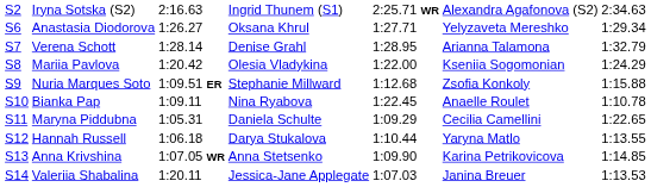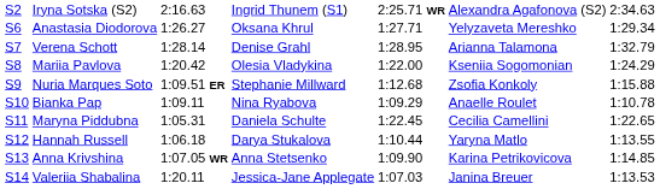 <table>
 <tr>
 <td><a href='#'>S2</a></td>
 <td><a href='#'>Iryna Sotska</a> (S2)<br></td>
 <td>2:16.63</td>
 <td><a href='#'>Ingrid Thunem</a> (<a href='#'>S1</a>)<br></td>
 <td>2:25.71 <small><strong>WR</strong></small></td>
 <td><a href='#'>Alexandra Agafonova</a> (S2)<br></td>
 <td>2:34.63</td>
 </tr>
 <tr>
 <td><a href='#'>S6</a></td>
 <td><a href='#'>Anastasia Diodorova</a><br></td>
 <td>1:26.27</td>
 <td><a href='#'>Oksana Khrul</a><br></td>
 <td>1:27.71</td>
 <td><a href='#'>Yelyzaveta Mereshko</a><br></td>
 <td>1:29.34</td>
 </tr>
 <tr>
 <td><a href='#'>S7</a></td>
 <td><a href='#'>Verena Schott</a><br></td>
 <td>1:28.14</td>
 <td><a href='#'>Denise Grahl</a><br></td>
 <td>1:28.95</td>
 <td><a href='#'>Arianna Talamona</a><br></td>
 <td>1:32.79</td>
 </tr>
 <tr>
 <td><a href='#'>S8</a></td>
 <td><a href='#'>Mariia Pavlova</a><br></td>
 <td>1:20.42</td>
 <td><a href='#'>Olesia Vladykina</a><br></td>
 <td>1:22.00</td>
 <td><a href='#'>Kseniia Sogomonian</a><br></td>
 <td>1:24.29</td>
 </tr>
 <tr>
 <td><a href='#'>S9</a></td>
 <td><a href='#'>Nuria Marques Soto</a><br></td>
 <td>1:09.51 <small><strong>ER</strong></small></td>
 <td><a href='#'>Stephanie Millward</a><br></td>
 <td>1:12.68</td>
 <td><a href='#'>Zsofia Konkoly</a><br></td>
 <td>1:15.88</td>
 </tr>
 <tr>
 <td><a href='#'>S10</a></td>
 <td><a href='#'>Bianka Pap</a><br></td>
 <td>1:09.11</td>
 <td><a href='#'>Nina Ryabova</a><br></td>
-<td>1:22.45</td>
+<td>1:09.29</td>
 <td><a href='#'>Anaelle Roulet</a><br></td>
 <td>1:10.78</td>
 </tr>
 <tr>
 <td><a href='#'>S11</a></td>
 <td><a href='#'>Maryna Piddubna</a><br></td>
 <td>1:05.31</td>
 <td><a href='#'>Daniela Schulte</a><br></td>
-<td>1:09.29</td>
+<td>1:22.45</td>
 <td><a href='#'>Cecilia Camellini</a><br></td>
 <td>1:22.65</td>
 </tr>
 <tr>
 <td><a href='#'>S12</a></td>
 <td><a href='#'>Hannah Russell</a><br></td>
 <td>1:06.18</td>
 <td><a href='#'>Darya Stukalova</a><br></td>
 <td>1:10.44</td>
 <td><a href='#'>Yaryna Matlo</a><br></td>
 <td>1:13.55</td>
 </tr>
 <tr>
 <td><a href='#'>S13</a></td>
 <td><a href='#'>Anna Krivshina</a><br></td>
 <td>1:07.05 <small><strong>WR</strong></small></td>
 <td><a href='#'>Anna Stetsenko</a><br></td>
 <td>1:09.90</td>
 <td><a href='#'>Karina Petrikovicova</a><br></td>
 <td>1:14.85</td>
 </tr>
 <tr>
 <td><a href='#'>S14</a></td>
 <td><a href='#'>Valeriia Shabalina</a><br></td>
 <td>1:20.11</td>
 <td><a href='#'>Jessica-Jane Applegate</a><br></td>
 <td>1:07.03</td>
 <td><a href='#'>Janina Breuer</a><br></td>
 <td>1:13.53</td>
 </tr>
 </table>
